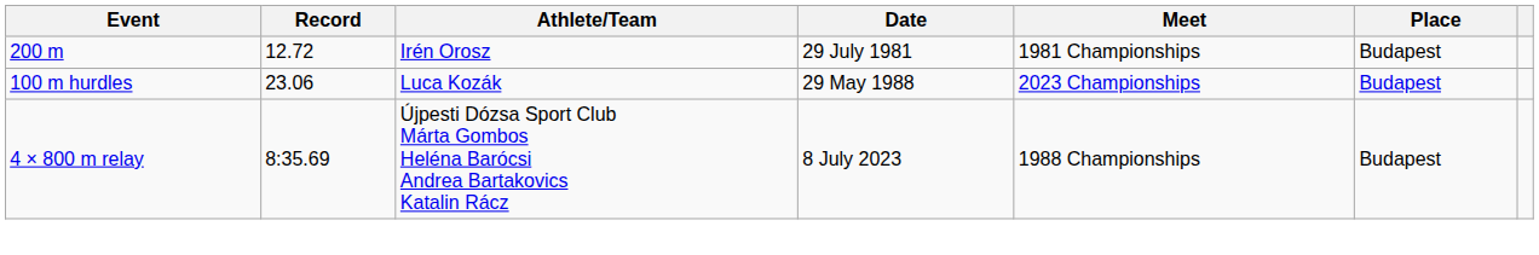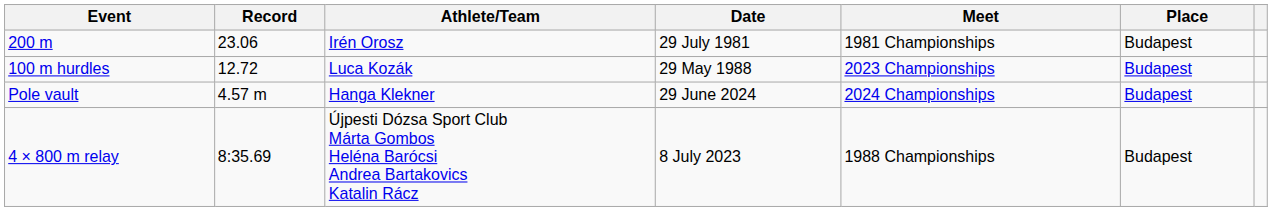 <table class="wikitable" style="font-size:98%; width: 98%;">
 <tr>
 <th>Event</th>
 <th>Record</th>
 <th>Athlete/Team</th>
 <th>Date</th>
 <th>Meet</th>
 <th>Place</th>
 <th></th>
 </tr>
 <tr>
 <td><a href='#'>200 m</a></td>
-<td>12.72 </td>
+<td>23.06  </td>
 <td><a href='#'>Irén Orosz</a></td>
 <td>29 July 1981</td>
 <td>1981 Championships</td>
 <td>Budapest</td>
 <td></td>
 </tr>
 <tr>
 <td><a href='#'>100 m hurdles</a></td>
-<td>23.06  </td>
+<td>12.72 </td>
 <td><a href='#'>Luca Kozák</a></td>
 <td>29 May 1988</td>
 <td><a href='#'>2023 Championships</a></td>
+<td><a href='#'>Budapest</a></td>
+<td></td>
+</tr>
+<tr>
+<td><a href='#'>Pole vault</a></td>
+<td>4.57 m </td>
+<td><a href='#'>Hanga Klekner</a></td>
+<td>29 June 2024</td>
+<td><a href='#'>2024 Championships</a></td>
 <td><a href='#'>Budapest</a></td>
 <td></td>
 </tr>
 <tr>
 <td><a href='#'>4 × 800 m relay</a></td>
 <td>8:35.69 </td>
 <td>Újpesti Dózsa Sport Club<br><a href='#'>Márta Gombos</a><br><a href='#'>Heléna Barócsi</a><br><a href='#'>Andrea Bartakovics</a><br><a href='#'>Katalin Rácz</a></td>
 <td>8 July 2023</td>
 <td>1988 Championships</td>
 <td>Budapest</td>
 <td></td>
 </tr>
 </table>
